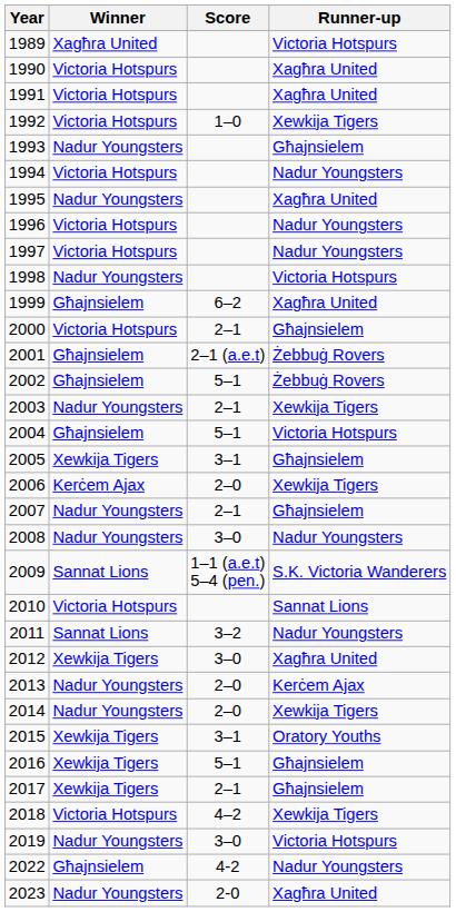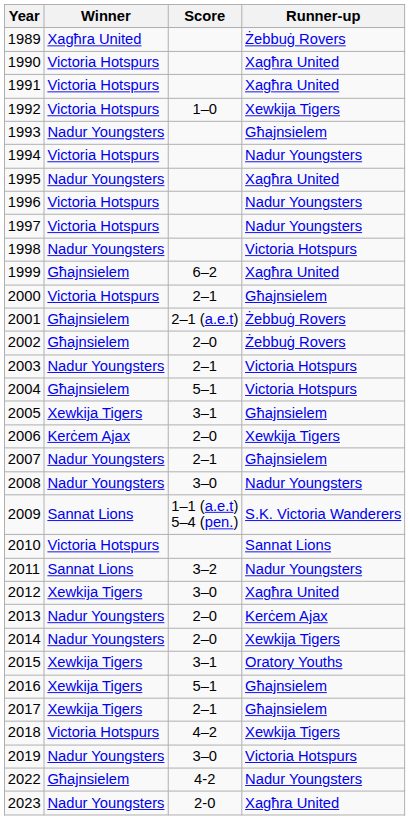 <table class="wikitable sortable plainrowheaders">
 <tr>
 <th scope="col">Year</th>
 <th scope="col">Winner</th>
 <th scope="col">Score</th>
 <th scope="col">Runner-up</th>
 </tr>
 <tr>
 <td align="center">1989</td>
 <td><a href='#'>Xagħra United</a></td>
 <td align="center"></td>
-<td><a href='#'>Victoria Hotspurs</a></td>
+<td><a href='#'>Żebbuġ Rovers</a></td>
 </tr>
 <tr>
 <td align="center">1990</td>
 <td><a href='#'>Victoria Hotspurs</a></td>
 <td align="center"></td>
 <td><a href='#'>Xagħra United</a></td>
 </tr>
 <tr>
 <td align="center">1991</td>
 <td><a href='#'>Victoria Hotspurs</a></td>
 <td align="center"></td>
 <td><a href='#'>Xagħra United</a></td>
 </tr>
 <tr>
 <td align="center">1992</td>
 <td><a href='#'>Victoria Hotspurs</a></td>
 <td align="center">1–0</td>
 <td><a href='#'>Xewkija Tigers</a></td>
 </tr>
 <tr>
 <td align="center">1993</td>
 <td><a href='#'>Nadur Youngsters</a></td>
 <td align="center"></td>
 <td><a href='#'>Għajnsielem</a></td>
 </tr>
 <tr>
 <td align="center">1994</td>
 <td><a href='#'>Victoria Hotspurs</a></td>
 <td align="center"></td>
 <td><a href='#'>Nadur Youngsters</a></td>
 </tr>
 <tr>
 <td align="center">1995</td>
 <td><a href='#'>Nadur Youngsters</a></td>
 <td align="center"></td>
 <td><a href='#'>Xagħra United</a></td>
 </tr>
 <tr>
 <td align="center">1996</td>
 <td><a href='#'>Victoria Hotspurs</a></td>
 <td align="center"></td>
 <td><a href='#'>Nadur Youngsters</a></td>
 </tr>
 <tr>
 <td align="center">1997</td>
 <td><a href='#'>Victoria Hotspurs</a></td>
 <td align="center"></td>
 <td><a href='#'>Nadur Youngsters</a></td>
 </tr>
 <tr>
 <td align="center">1998</td>
 <td><a href='#'>Nadur Youngsters</a></td>
 <td align="center"></td>
 <td><a href='#'>Victoria Hotspurs</a></td>
 </tr>
 <tr>
 <td align="center">1999</td>
 <td><a href='#'>Għajnsielem</a></td>
 <td align="center">6–2</td>
 <td><a href='#'>Xagħra United</a></td>
 </tr>
 <tr>
 <td align="center">2000</td>
 <td><a href='#'>Victoria Hotspurs</a></td>
 <td align="center">2–1</td>
 <td><a href='#'>Għajnsielem</a></td>
 </tr>
 <tr>
 <td align="center">2001</td>
 <td><a href='#'>Għajnsielem</a></td>
 <td align="center">2–1 (<a href='#'>a.e.t</a>)</td>
 <td><a href='#'>Żebbuġ Rovers</a></td>
 </tr>
 <tr>
 <td align="center">2002</td>
 <td><a href='#'>Għajnsielem</a></td>
-<td align="center">5–1</td>
+<td align="center">2–0</td>
 <td><a href='#'>Żebbuġ Rovers</a></td>
 </tr>
 <tr>
 <td align="center">2003</td>
 <td><a href='#'>Nadur Youngsters</a></td>
 <td align="center">2–1</td>
-<td><a href='#'>Xewkija Tigers</a></td>
+<td><a href='#'>Victoria Hotspurs</a></td>
 </tr>
 <tr>
 <td align="center">2004</td>
 <td><a href='#'>Għajnsielem</a></td>
 <td align="center">5–1</td>
 <td><a href='#'>Victoria Hotspurs</a></td>
 </tr>
 <tr>
 <td align="center">2005</td>
 <td><a href='#'>Xewkija Tigers</a></td>
 <td align="center">3–1</td>
 <td><a href='#'>Għajnsielem</a></td>
 </tr>
 <tr>
 <td align="center">2006</td>
 <td><a href='#'>Kerċem Ajax</a></td>
 <td align="center">2–0</td>
 <td><a href='#'>Xewkija Tigers</a></td>
 </tr>
 <tr>
 <td align="center">2007</td>
 <td><a href='#'>Nadur Youngsters</a></td>
 <td align="center">2–1</td>
 <td><a href='#'>Għajnsielem</a></td>
 </tr>
 <tr>
 <td align="center">2008</td>
 <td><a href='#'>Nadur Youngsters</a></td>
 <td align="center">3–0</td>
 <td><a href='#'>Nadur Youngsters</a></td>
 </tr>
 <tr>
 <td align="center">2009</td>
 <td><a href='#'>Sannat Lions</a></td>
 <td align="center">1–1 (<a href='#'>a.e.t</a>)<br>5–4 (<a href='#'>pen.</a>)</td>
 <td><a href='#'>S.K. Victoria Wanderers</a></td>
 </tr>
 <tr>
 <td align="center">2010</td>
 <td><a href='#'>Victoria Hotspurs</a></td>
 <td align="center"></td>
 <td><a href='#'>Sannat Lions</a></td>
 </tr>
 <tr>
 <td align="center">2011</td>
 <td><a href='#'>Sannat Lions</a></td>
 <td align="center">3–2</td>
 <td><a href='#'>Nadur Youngsters</a></td>
 </tr>
 <tr>
 <td align="center">2012</td>
 <td><a href='#'>Xewkija Tigers</a></td>
 <td align="center">3–0</td>
 <td><a href='#'>Xagħra United</a></td>
 </tr>
 <tr>
 <td align="center">2013</td>
 <td><a href='#'>Nadur Youngsters</a></td>
 <td align="center">2–0</td>
 <td><a href='#'>Kerċem Ajax</a></td>
 </tr>
 <tr>
 <td align="center">2014</td>
 <td><a href='#'>Nadur Youngsters</a></td>
 <td align="center">2–0</td>
 <td><a href='#'>Xewkija Tigers</a></td>
 </tr>
 <tr>
 <td align="center">2015</td>
 <td><a href='#'>Xewkija Tigers</a></td>
 <td align="center">3–1</td>
 <td><a href='#'>Oratory Youths</a></td>
 </tr>
 <tr>
 <td align="center">2016</td>
 <td><a href='#'>Xewkija Tigers</a></td>
 <td align="center">5–1</td>
 <td><a href='#'>Għajnsielem</a></td>
 </tr>
 <tr>
 <td align="center">2017</td>
 <td><a href='#'>Xewkija Tigers</a></td>
 <td align="center">2–1</td>
 <td><a href='#'>Għajnsielem</a></td>
 </tr>
 <tr>
 <td align="center">2018</td>
 <td><a href='#'>Victoria Hotspurs</a></td>
 <td align="center">4–2</td>
 <td><a href='#'>Xewkija Tigers</a></td>
 </tr>
 <tr>
 <td align="center">2019</td>
 <td><a href='#'>Nadur Youngsters</a></td>
 <td align="center">3–0</td>
 <td><a href='#'>Victoria Hotspurs</a></td>
 </tr>
 <tr>
 <td align ="center">2022</td>
 <td><a href='#'>Għajnsielem</a></td>
 <td align="center">4-2</td>
 <td><a href='#'>Nadur Youngsters</a></td>
 </tr>
 <tr>
 <td align ="center">2023</td>
 <td><a href='#'>Nadur Youngsters</a></td>
 <td align="center">2-0</td>
 <td><a href='#'>Xagħra United</a></td>
 </tr>
 </table>
